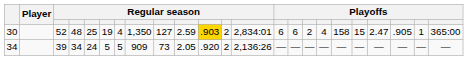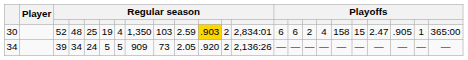 <table class="wikitable plainrowheaders" style="text-align:center;">
 <tr>
 <th scope="col" rowspan="2"></th>
 <th scope="col" rowspan="2">Player</th>
 <th scope=colgroup colspan=11>Regular season</th>
 <th scope=colgroup colspan=10>Playoffs</th>
 </tr>
 <tr>
 <th scope="col"></th>
 <th scope="col"></th>
 <th scope="col"></th>
 <th scope="col"></th>
 <th scope="col"></th>
 <th scope="col"></th>
 <th scope="col"></th>
 <th scope="col"></th>
 <th scope="col"></th>
 <th scope="col"></th>
 <th scope="col"></th>
 <th scope="col"></th>
 <th scope="col"></th>
 <th scope="col"></th>
 <th scope="col"></th>
 <th scope="col"></th>
 <th scope="col"></th>
 <th scope="col"></th>
 <th scope="col"></th>
 <th scope="col"></th>
 <th scope="col"></th>
 </tr>
 <tr>
 <td scope="row">30</td>
 <td align="left"></td>
 <td>52</td>
 <td>48</td>
 <td>25</td>
 <td>19</td>
 <td>4</td>
 <td>1,350</td>
-<td>127</td>
+<td>103</td>
 <td>2.59</td>
 <td style="background: gold;">.903</td>
 <td>2</td>
 <td>2,834:01</td>
 <td>6</td>
 <td>6</td>
 <td>2</td>
 <td>4</td>
 <td>158</td>
 <td>15</td>
 <td>2.47</td>
 <td>.905</td>
 <td>1</td>
 <td>365:00</td>
 </tr>
 <tr>
 <td scope="row">34</td>
 <td align="left"></td>
 <td>39</td>
 <td>34</td>
 <td>24</td>
 <td>5</td>
 <td>5</td>
 <td>909</td>
 <td>73</td>
 <td>2.05</td>
 <td>.920</td>
 <td>2</td>
 <td>2,136:26</td>
 <td>—</td>
 <td>—</td>
 <td>—</td>
 <td>—</td>
 <td>—</td>
 <td>—</td>
 <td>—</td>
 <td>—</td>
 <td>—</td>
 <td>—</td>
 </tr>
 </table>
